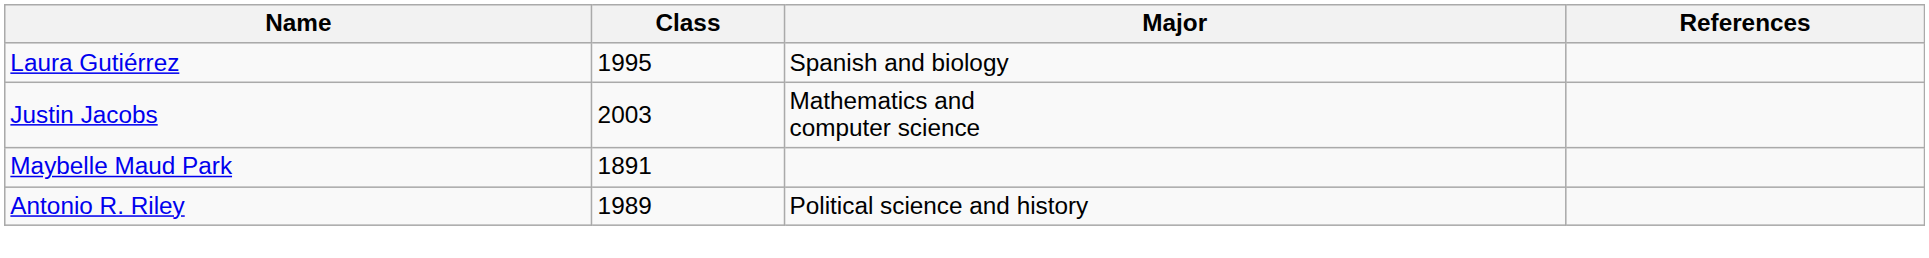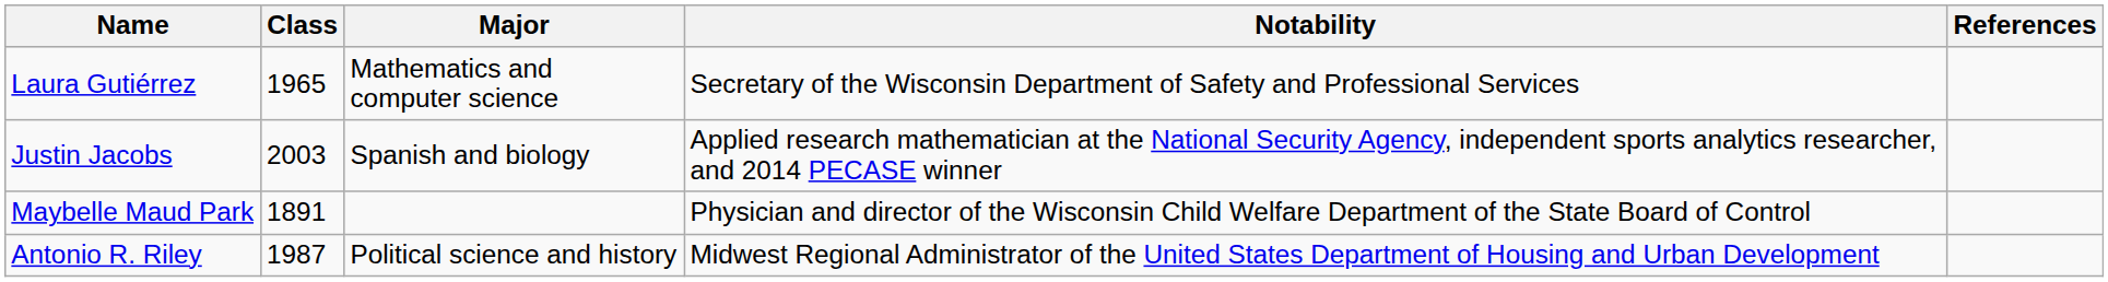 <table class="wikitable sortable" style="width:100%;">
 <tr>
 <th>Name</th>
 <th>Class</th>
 <th>Major</th>
+<th>Notability</th>
 <th>References</th>
 </tr>
 <tr>
 <td><a href='#'>Laura Gutiérrez</a></td>
-<td>1995</td>
-<td>Spanish and biology</td>
+<td>1965</td>
+<td>Mathematics and<br>computer science</td>
+<td>Secretary of the Wisconsin Department of Safety and Professional Services</td>
 <td></td>
 </tr>
 <tr>
 <td><a href='#'>Justin Jacobs</a></td>
 <td>2003</td>
-<td>Mathematics and<br>computer science</td>
+<td>Spanish and biology</td>
+<td>Applied research mathematician at the <a href='#'>National Security Agency</a>, independent sports analytics researcher,<br>and 2014 <a href='#'>PECASE</a> winner</td>
 <td></td>
 </tr>
 <tr>
 <td><a href='#'>Maybelle Maud Park</a></td>
 <td>1891</td>
 <td></td>
+<td>Physician and director of the Wisconsin Child Welfare Department of the State Board of Control</td>
 <td></td>
 </tr>
 <tr>
 <td><a href='#'>Antonio R. Riley</a></td>
-<td>1989</td>
+<td>1987</td>
 <td>Political science and history</td>
+<td>Midwest Regional Administrator of the <a href='#'>United States Department of Housing and Urban Development</a></td>
 <td></td>
 </tr>
 </table>
